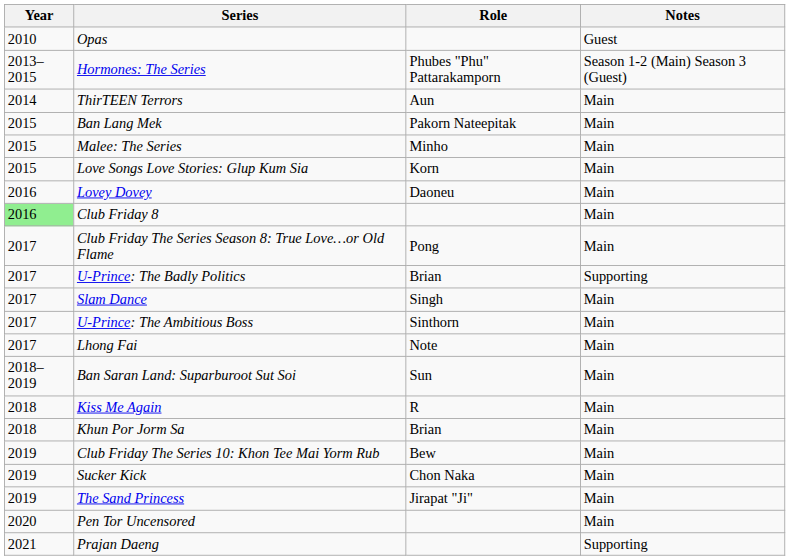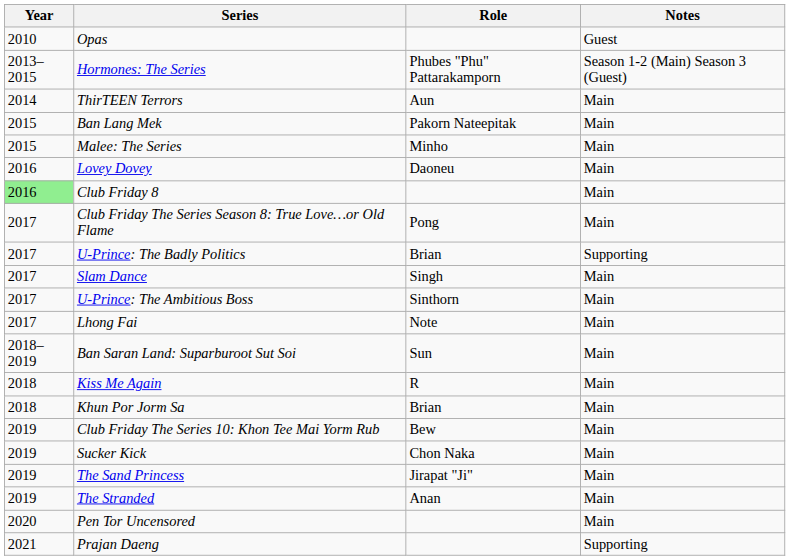 <table class="wikitable">
 <tr>
 <th>Year</th>
 <th>Series</th>
 <th>Role</th>
 <th>Notes</th>
 </tr>
 <tr>
 <td>2010</td>
 <td><em>Opas</em></td>
 <td></td>
 <td>Guest</td>
 </tr>
 <tr>
 <td>2013–2015</td>
 <td><em><a href='#'>Hormones: The Series</a></em></td>
 <td>Phubes "Phu" Pattarakamporn</td>
 <td>Season 1-2 (Main) Season 3 (Guest)</td>
 </tr>
 <tr>
 <td>2014</td>
 <td><em>ThirTEEN Terrors</em></td>
 <td>Aun</td>
 <td>Main</td>
 </tr>
 <tr>
 <td>2015</td>
 <td><em>Ban Lang Mek</em></td>
 <td>Pakorn Nateepitak</td>
 <td>Main</td>
 </tr>
 <tr>
 <td>2015</td>
 <td><em>Malee: The Series</em></td>
 <td>Minho</td>
-<td>Main</td>
-</tr>
-<tr>
-<td>2015</td>
-<td><em>Love Songs Love Stories: Glup Kum Sia</em></td>
-<td>Korn</td>
 <td>Main</td>
 </tr>
 <tr>
 <td>2016</td>
 <td><em><a href='#'>Lovey Dovey</a></em></td>
 <td>Daoneu</td>
 <td>Main</td>
 </tr>
 <tr>
 <td style="background: lightgreen;">2016</td>
 <td><em>Club Friday 8</em></td>
 <td></td>
 <td>Main</td>
 </tr>
 <tr>
 <td>2017</td>
 <td><em>Club Friday The Series Season 8: True Love…or Old Flame</em></td>
 <td>Pong</td>
 <td>Main</td>
 </tr>
 <tr>
 <td>2017</td>
 <td><em><a href='#'>U-Prince</a>: The Badly Politics</em></td>
 <td>Brian</td>
 <td>Supporting</td>
 </tr>
 <tr>
 <td>2017</td>
 <td><em><a href='#'>Slam Dance</a></em></td>
 <td>Singh</td>
 <td>Main</td>
 </tr>
 <tr>
 <td>2017</td>
 <td><em><a href='#'>U-Prince</a>: The Ambitious Boss</em></td>
 <td>Sinthorn</td>
 <td>Main</td>
 </tr>
 <tr>
 <td>2017</td>
 <td><em>Lhong Fai</em></td>
 <td>Note</td>
 <td>Main</td>
 </tr>
 <tr>
 <td>2018–2019</td>
 <td><em>Ban Saran Land: Suparburoot Sut Soi</em></td>
 <td>Sun</td>
 <td>Main</td>
 </tr>
 <tr>
 <td>2018</td>
 <td><em><a href='#'>Kiss Me Again</a></em></td>
 <td>R</td>
 <td>Main</td>
 </tr>
 <tr>
 <td>2018</td>
 <td><em>Khun Por Jorm Sa</em></td>
 <td>Brian</td>
 <td>Main</td>
 </tr>
 <tr>
 <td>2019</td>
 <td><em>Club Friday The Series 10: Khon Tee Mai Yorm Rub</em></td>
 <td>Bew</td>
 <td>Main</td>
 </tr>
 <tr>
 <td>2019</td>
 <td><em>Sucker Kick</em></td>
 <td>Chon Naka</td>
 <td>Main</td>
 </tr>
 <tr>
 <td>2019</td>
 <td><em><a href='#'>The Sand Princess</a></em></td>
 <td>Jirapat "Ji"</td>
 <td>Main</td>
 </tr>
 <tr>
+<td>2019</td>
+<td><em><a href='#'>The Stranded</a></em></td>
+<td>Anan</td>
+<td>Main</td>
+</tr>
+<tr>
 <td>2020</td>
 <td><em>Pen Tor Uncensored</em></td>
 <td></td>
 <td>Main</td>
 </tr>
 <tr>
 <td>2021</td>
 <td><em>Prajan Daeng</em></td>
 <td></td>
 <td>Supporting</td>
 </tr>
 </table>
